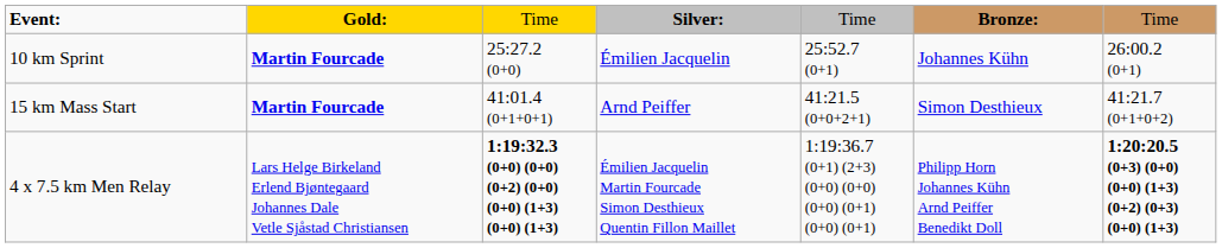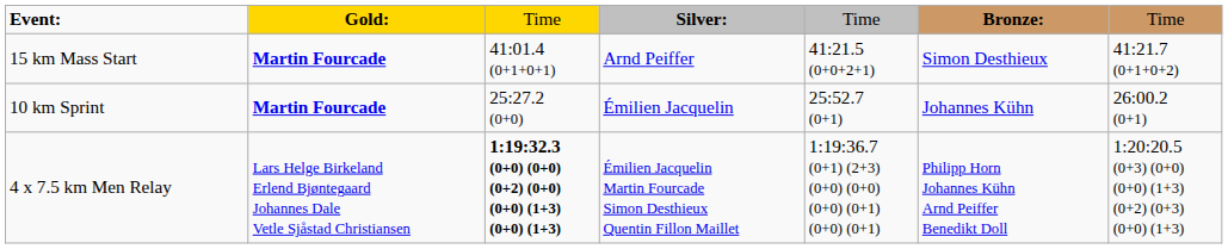 <table class="wikitable" width=85%>
 <tr>
 <td><strong>Event:</strong></td>
 <td style="text-align:center;background-color:gold;"><strong>Gold:</strong></td>
 <td style="text-align:center;background-color:gold;">Time</td>
 <td style="text-align:center;background-color:silver;"><strong>Silver:</strong></td>
 <td style="text-align:center;background-color:silver;">Time</td>
 <td style="text-align:center;background-color:#CC9966;"><strong>Bronze:</strong></td>
 <td style="text-align:center;background-color:#CC9966;">Time</td>
 </tr>
 <tr>
+<td>15 km Mass Start</td>
+<td><strong><a href='#'>Martin Fourcade</a></strong><br><small></small></td>
+<td>41:01.4<br><small>(0+1+0+1)</small></td>
+<td><a href='#'>Arnd Peiffer</a><br><small></small></td>
+<td>41:21.5<br><small>(0+0+2+1)</small></td>
+<td><a href='#'>Simon Desthieux</a><br><small></small></td>
+<td>41:21.7<br><small>(0+1+0+2)</small></td>
+</tr>
+<tr>
 <td>10 km Sprint</td>
 <td><strong><a href='#'>Martin Fourcade</a></strong><br><small></small></td>
 <td>25:27.2<br><small>(0+0)</small></td>
 <td><a href='#'>Émilien Jacquelin</a><br><small></small></td>
 <td>25:52.7<br><small>(0+1)</small></td>
 <td><a href='#'>Johannes Kühn</a><br><small></small></td>
 <td>26:00.2<br><small>(0+1)</small></td>
 </tr>
 <tr>
-<td>15 km Mass Start</td>
-<td><strong><a href='#'>Martin Fourcade</a></strong><br><small></small></td>
-<td>41:01.4<br><small>(0+1+0+1)</small></td>
-<td><a href='#'>Arnd Peiffer</a><br><small></small></td>
-<td>41:21.5<br><small>(0+0+2+1)</small></td>
-<td><a href='#'>Simon Desthieux</a><br><small></small></td>
-<td>41:21.7<br><small>(0+1+0+2)</small></td>
-</tr>
-<tr>
 <td>4 x 7.5 km Men Relay</td>
 <td><strong></strong><br><small><a href='#'>Lars Helge Birkeland</a><br><a href='#'>Erlend Bjøntegaard</a><br><a href='#'>Johannes Dale</a><br><a href='#'>Vetle Sjåstad Christiansen</a></small></td>
 <td><strong>1:19:32.3<br><small>(0+0) (0+0)<br>(0+2) (0+0)<br>(0+0) (1+3)<br>(0+0) (1+3)</small></strong></td>
 <td><br><small><a href='#'>Émilien Jacquelin</a><br><a href='#'>Martin Fourcade</a><br><a href='#'>Simon Desthieux</a><br><a href='#'>Quentin Fillon Maillet</a></small></td>
 <td>1:19:36.7<br><small>(0+1) (2+3)<br>(0+0) (0+0)<br>(0+0) (0+1)<br>(0+0) (0+1)</small></td>
 <td><br><small><a href='#'>Philipp Horn</a><br><a href='#'>Johannes Kühn</a><br><a href='#'>Arnd Peiffer</a><br><a href='#'>Benedikt Doll</a></small></td>
-<td><strong>1:20:20.5<br><small>(0+3) (0+0)<br>(0+0) (1+3)<br>(0+2) (0+3)<br>(0+0) (1+3)</small></strong></td>
+<td>1:20:20.5<br><small>(0+3) (0+0)<br>(0+0) (1+3)<br>(0+2) (0+3)<br>(0+0) (1+3)</small></td>
 </tr>
 </table>
